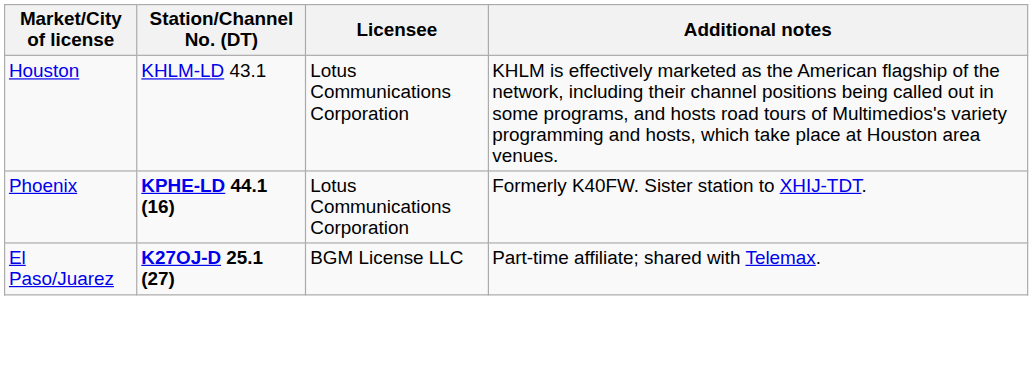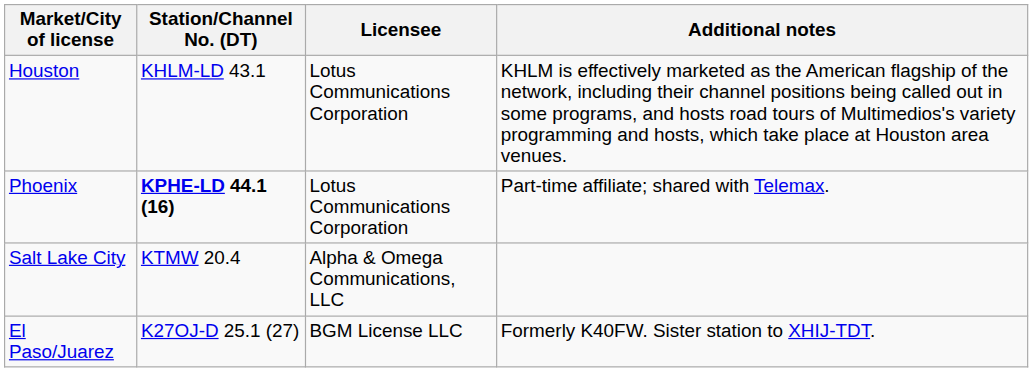 <table class="wikitable">
 <tr>
 <th>Market/City of license</th>
 <th>Station/Channel No. (DT)</th>
 <th>Licensee</th>
 <th>Additional notes</th>
 </tr>
 <tr style="vertical-align: top; text-align: left;">
 <td><a href='#'>Houston</a></td>
 <td><a href='#'>KHLM-LD</a> 43.1</td>
 <td>Lotus Communications Corporation</td>
 <td>KHLM is effectively marketed as the American flagship of the network, including their channel positions being called out in some programs, and hosts road tours of Multimedios's variety programming and hosts, which take place at Houston area venues.</td>
 </tr>
 <tr style="vertical-align: top; text-align: left;">
 <td><a href='#'>Phoenix</a></td>
 <td><strong><a href='#'>KPHE-LD</a> 44.1 (16)</strong></td>
 <td>Lotus Communications Corporation</td>
-<td>Formerly K40FW. Sister station to <a href='#'>XHIJ-TDT</a>.</td>
+<td>Part-time affiliate; shared with <a href='#'>Telemax</a>.</td>
+</tr>
+<tr style="vertical-align: top; text-align: left;">
+<td><a href='#'>Salt Lake City</a></td>
+<td><a href='#'>KTMW</a> 20.4</td>
+<td>Alpha & Omega Communications, LLC</td>
+<td></td>
 </tr>
 <tr style="vertical-align: top; text-align: left;">
 <td><a href='#'>El Paso/Juarez</a></td>
-<td><strong><a href='#'>K27OJ-D</a> 25.1 (27)</strong></td>
+<td><a href='#'>K27OJ-D</a> 25.1 (27)</td>
 <td>BGM License LLC</td>
-<td>Part-time affiliate; shared with <a href='#'>Telemax</a>.</td>
+<td>Formerly K40FW. Sister station to <a href='#'>XHIJ-TDT</a>.</td>
 </tr>
 </table>
